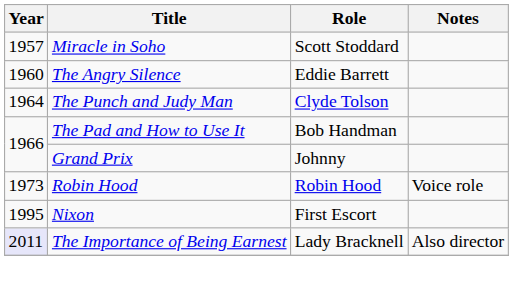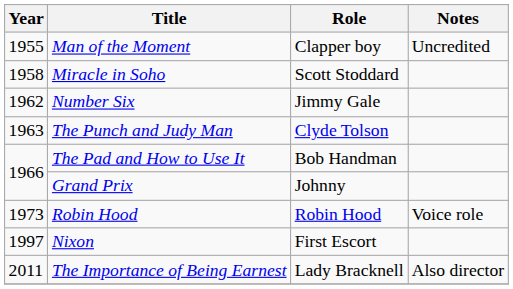 <table class="wikitable sortable">
 <tr>
 <th>Year</th>
 <th>Title</th>
 <th>Role</th>
 <th>Notes</th>
 </tr>
 <tr>
-<td>1957</td>
+<td>1955</td>
+<td><em><a href='#'>Man of the Moment</a></em></td>
+<td>Clapper boy</td>
+<td>Uncredited</td>
+</tr>
+<tr>
+<td>1958</td>
 <td><em><a href='#'>Miracle in Soho</a></em></td>
 <td>Scott Stoddard</td>
 <td></td>
 </tr>
 <tr>
-<td>1960</td>
-<td><em><a href='#'>The Angry Silence</a></em></td>
-<td>Eddie Barrett</td>
+<td>1962</td>
+<td><em><a href='#'>Number Six</a></em></td>
+<td>Jimmy Gale</td>
 <td></td>
 </tr>
 <tr>
-<td>1964</td>
+<td>1963</td>
 <td><em><a href='#'>The Punch and Judy Man</a></em></td>
 <td><a href='#'>Clyde Tolson</a></td>
 <td></td>
 </tr>
 <tr>
 <td rowspan="2">1966</td>
 <td><em><a href='#'>The Pad and How to Use It</a></em></td>
 <td>Bob Handman</td>
 <td></td>
 </tr>
 <tr>
 <td><em><a href='#'>Grand Prix</a></em></td>
 <td>Johnny</td>
 <td></td>
 </tr>
 <tr>
 <td>1973</td>
 <td><em><a href='#'>Robin Hood</a></em></td>
 <td><a href='#'>Robin Hood</a></td>
 <td>Voice role</td>
 </tr>
 <tr>
-<td>1995</td>
+<td>1997</td>
 <td><em><a href='#'>Nixon</a></em></td>
 <td>First Escort</td>
 <td></td>
 </tr>
 <tr>
-<td style="background: lavender;">2011</td>
+<td>2011</td>
 <td><em><a href='#'>The Importance of Being Earnest</a></em></td>
 <td>Lady Bracknell</td>
 <td>Also director</td>
 </tr>
 <tr>
 </tr>
 </table>
